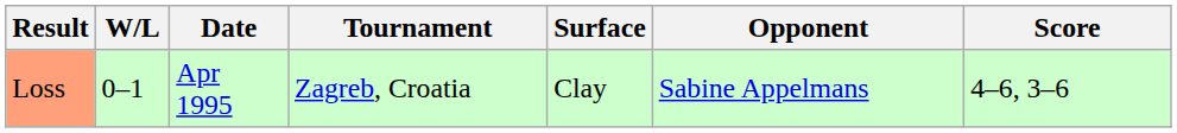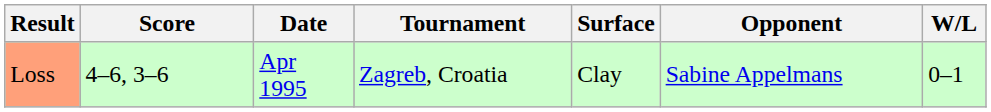 <table class="sortable wikitable">
 <tr>
 <th style="width:40px">Result</th>
-<th style="width:35px" class="unsortable">W/L</th>
+<th style="width:110px" class="unsortable">Score</th>
 <th style="width:60px">Date</th>
 <th style="width:140px">Tournament</th>
 <th style="width:50px">Surface</th>
 <th style="width:170px">Opponent</th>
-<th style="width:110px" class="unsortable">Score</th>
+<th style="width:35px" class="unsortable">W/L</th>
 </tr>
 <tr bgcolor="CCFFCC">
 <td style="background:#ffa07a;">Loss</td>
-<td>0–1</td>
+<td>4–6, 3–6</td>
 <td><a href='#'>Apr 1995</a></td>
 <td><a href='#'>Zagreb</a>, Croatia</td>
 <td>Clay</td>
 <td> <a href='#'>Sabine Appelmans</a></td>
-<td>4–6, 3–6</td>
+<td>0–1</td>
 </tr>
 </table>
